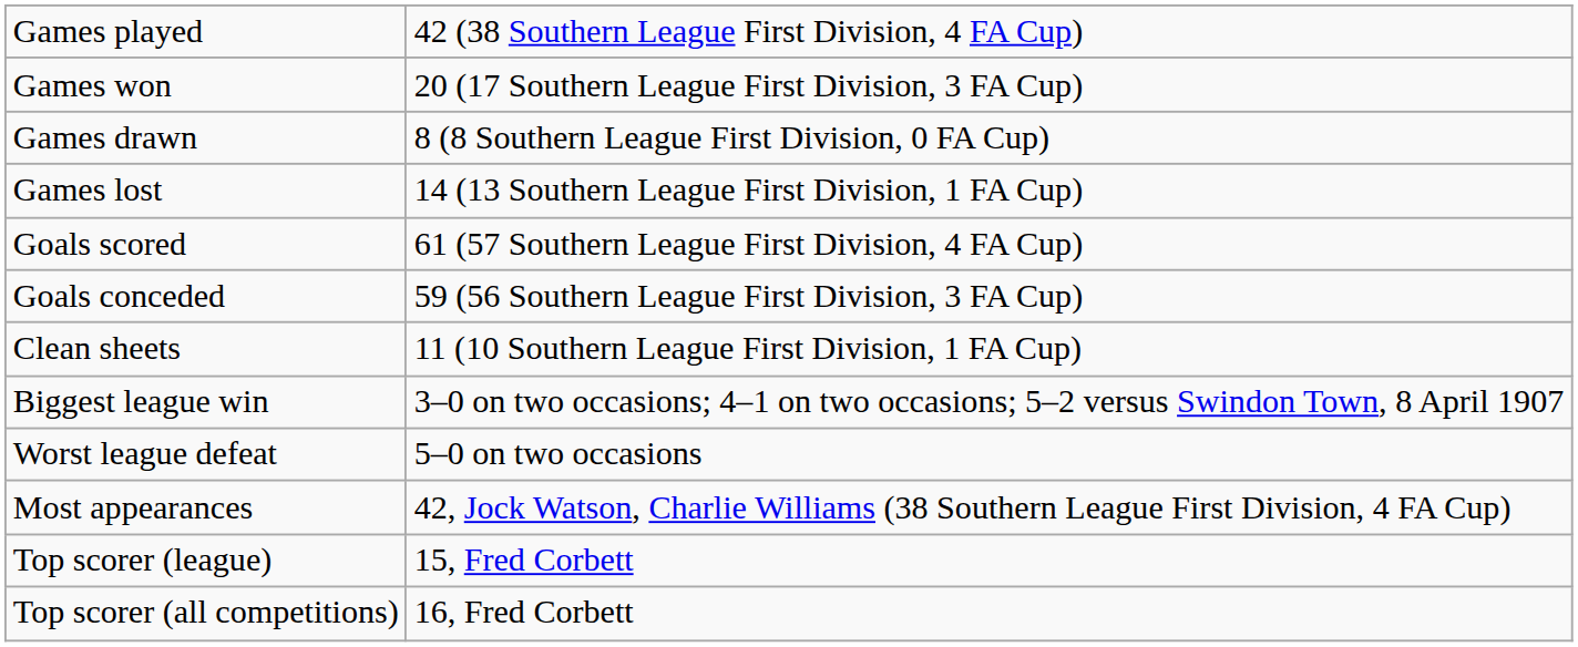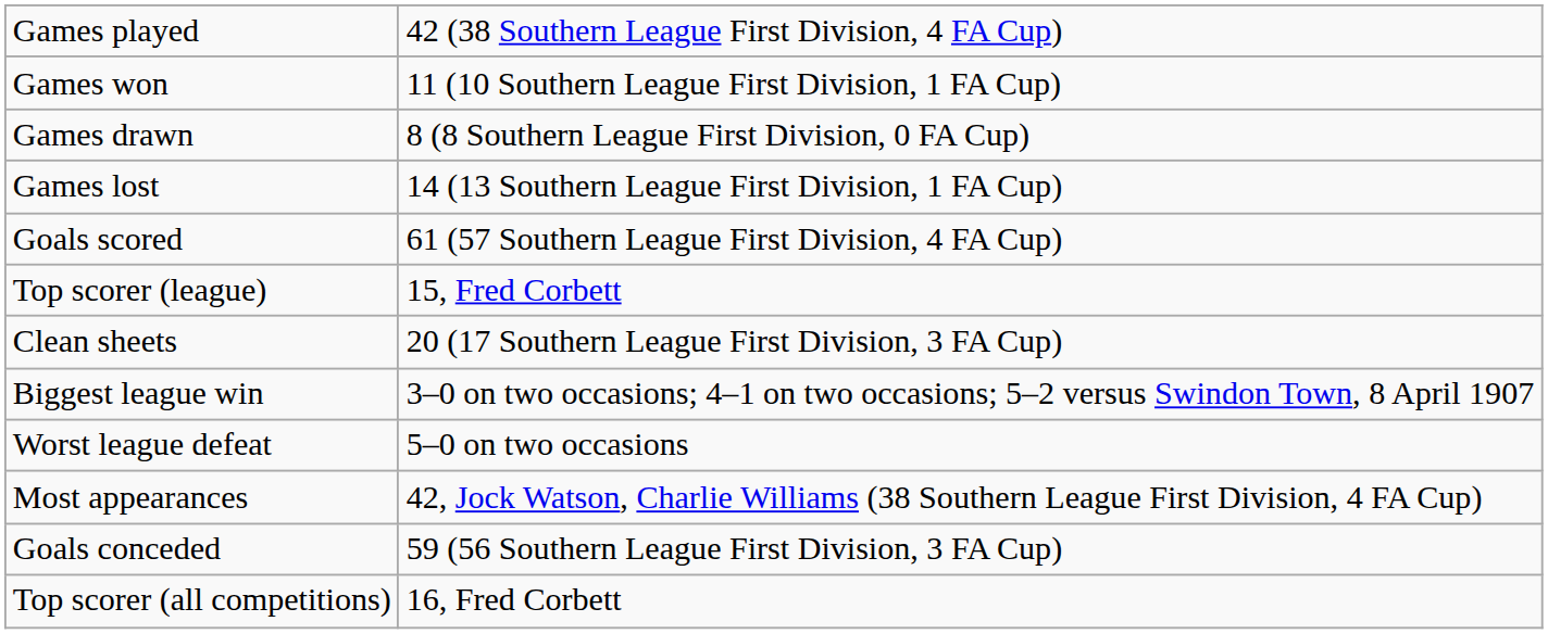 <table class="wikitable">
 <tr>
 <td>Games played</td>
 <td>42 (38 <a href='#'>Southern League</a> First Division, 4 <a href='#'>FA Cup</a>)</td>
 </tr>
 <tr>
 <td>Games won</td>
-<td>20 (17 Southern League First Division, 3 FA Cup)</td>
+<td>11 (10 Southern League First Division, 1 FA Cup)</td>
 </tr>
 <tr>
 <td>Games drawn</td>
 <td>8 (8 Southern League First Division, 0 FA Cup)</td>
 </tr>
 <tr>
 <td>Games lost</td>
 <td>14 (13 Southern League First Division, 1 FA Cup)</td>
 </tr>
 <tr>
 <td>Goals scored</td>
 <td>61 (57 Southern League First Division, 4 FA Cup)</td>
 </tr>
 <tr>
-<td>Goals conceded</td>
-<td>59 (56 Southern League First Division, 3 FA Cup)</td>
+<td>Top scorer (league)</td>
+<td>15, <a href='#'>Fred Corbett</a></td>
 </tr>
 <tr>
 <td>Clean sheets</td>
-<td>11 (10 Southern League First Division, 1 FA Cup)</td>
+<td>20 (17 Southern League First Division, 3 FA Cup)</td>
 </tr>
 <tr>
 <td>Biggest league win</td>
 <td>3–0 on two occasions; 4–1 on two occasions; 5–2 versus <a href='#'>Swindon Town</a>, 8 April 1907</td>
 </tr>
 <tr>
 <td>Worst league defeat</td>
 <td>5–0 on two occasions</td>
 </tr>
 <tr>
 <td>Most appearances</td>
 <td>42, <a href='#'>Jock Watson</a>, <a href='#'>Charlie Williams</a> (38 Southern League First Division, 4 FA Cup)</td>
 </tr>
 <tr>
-<td>Top scorer (league)</td>
-<td>15, <a href='#'>Fred Corbett</a></td>
+<td>Goals conceded</td>
+<td>59 (56 Southern League First Division, 3 FA Cup)</td>
 </tr>
 <tr>
 <td>Top scorer (all competitions)</td>
 <td>16, Fred Corbett</td>
 </tr>
 </table>
